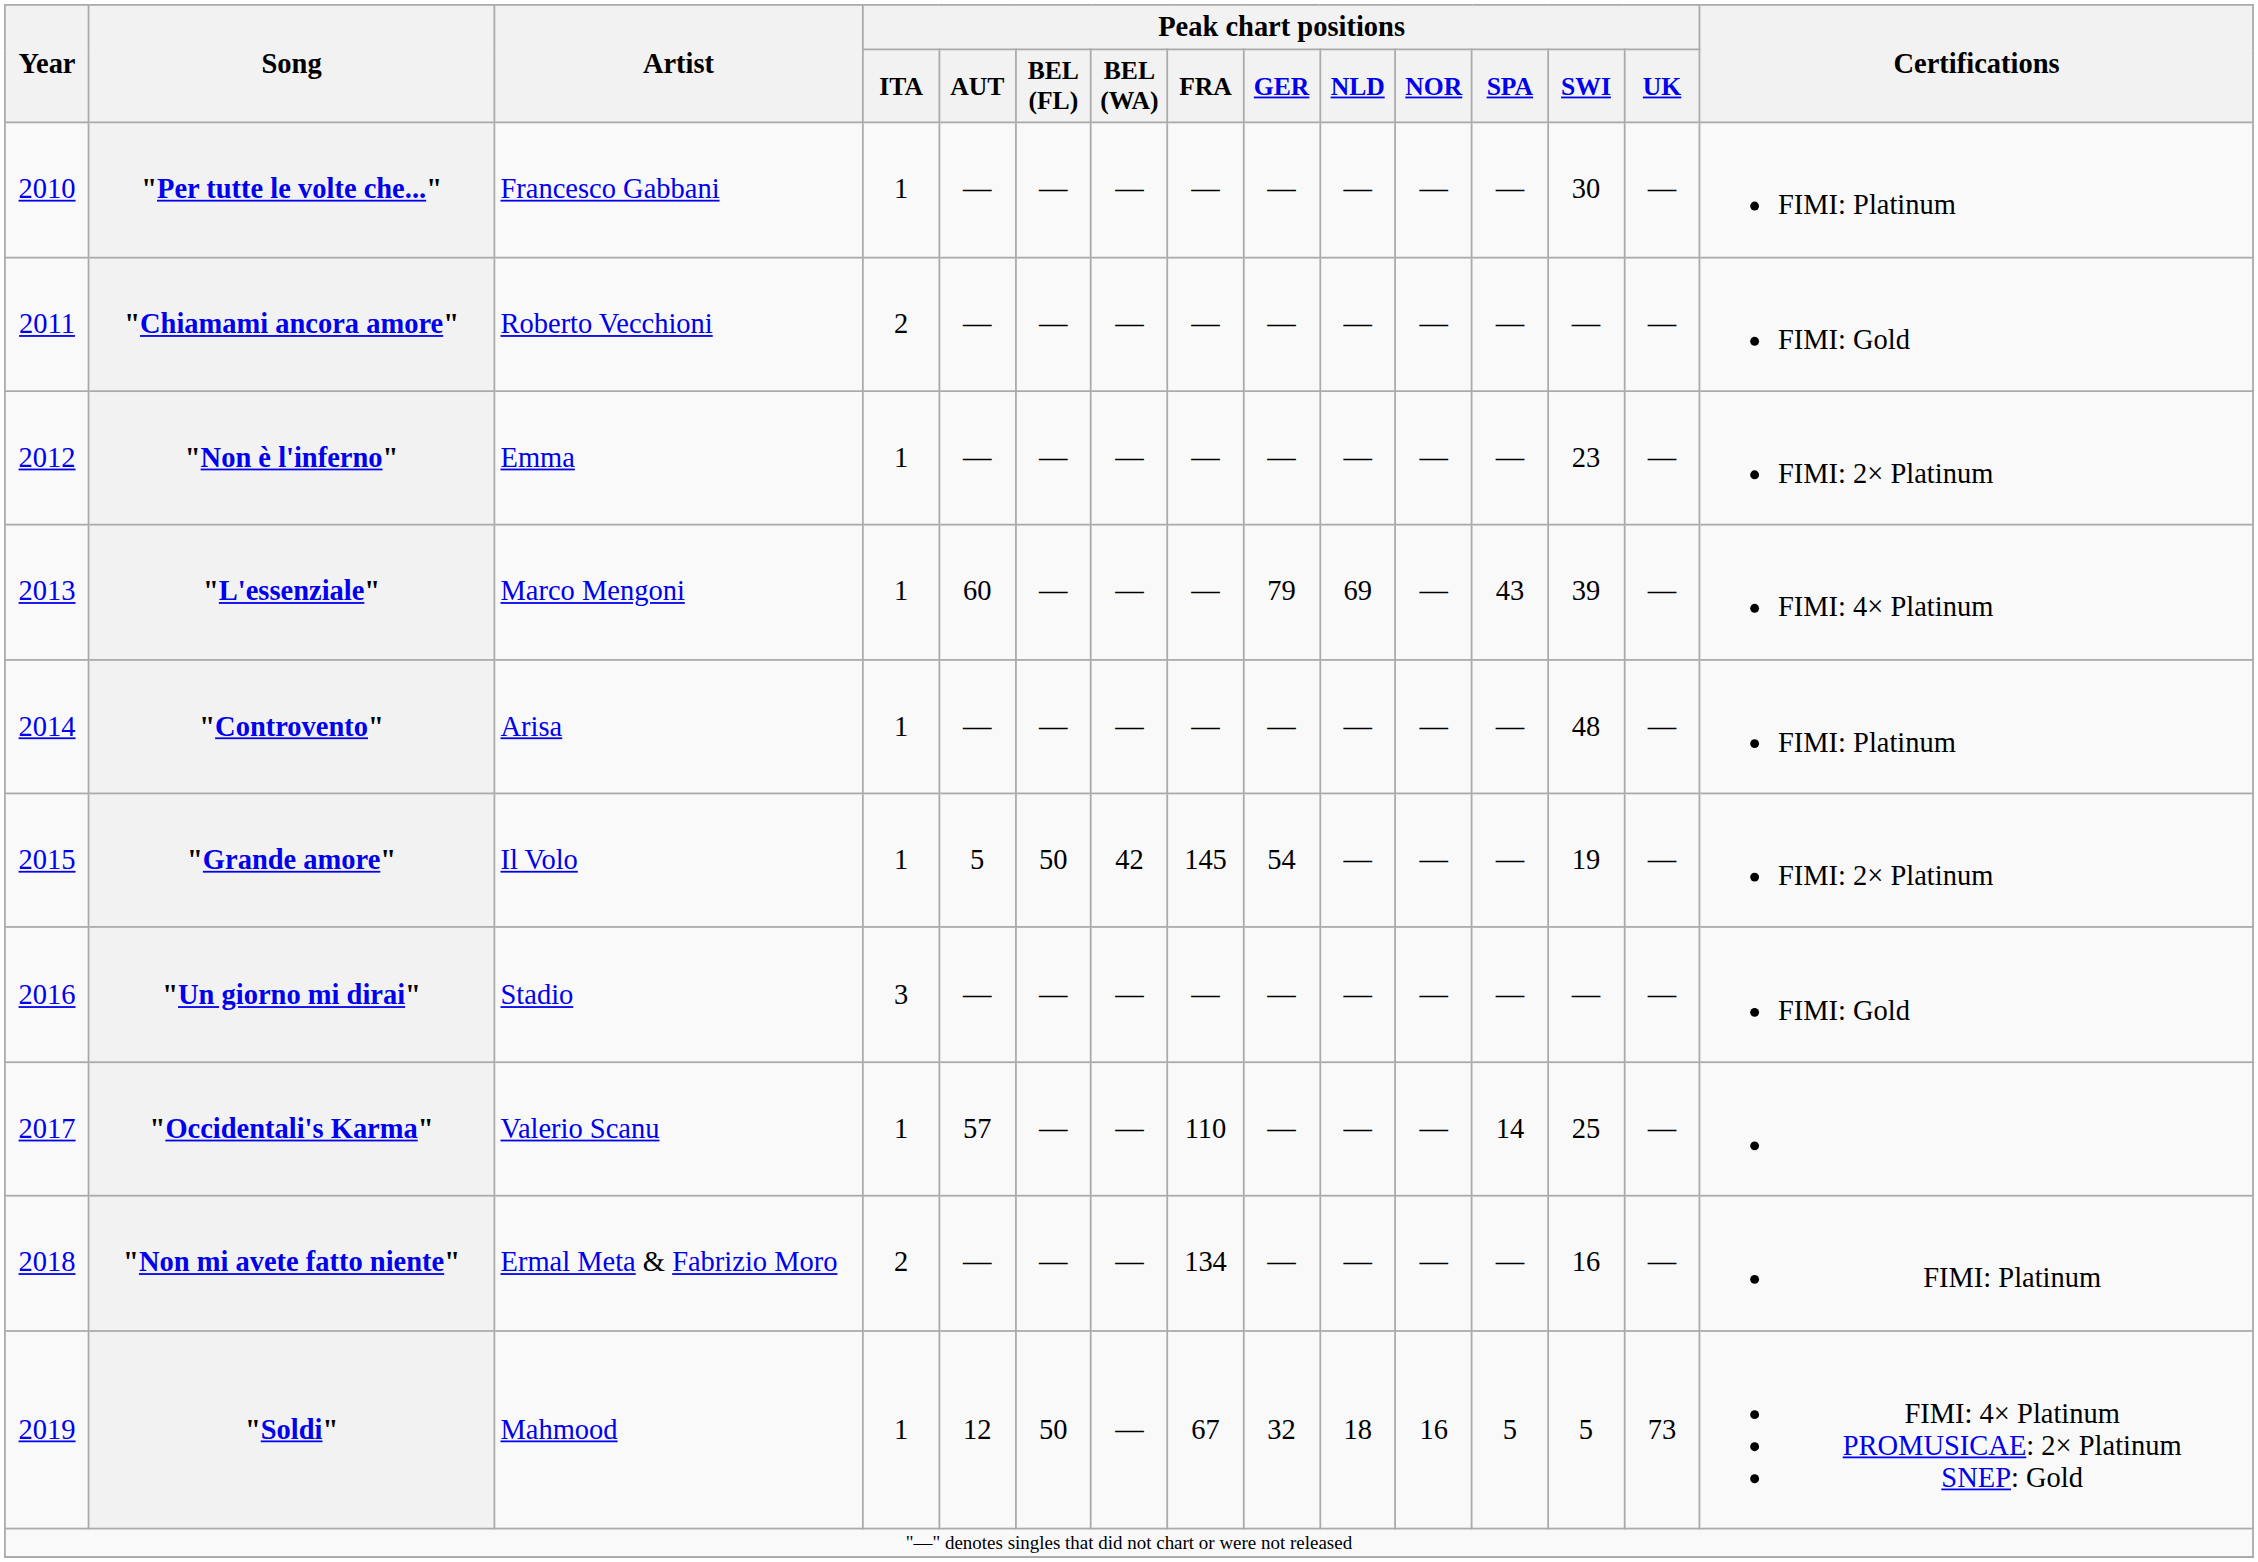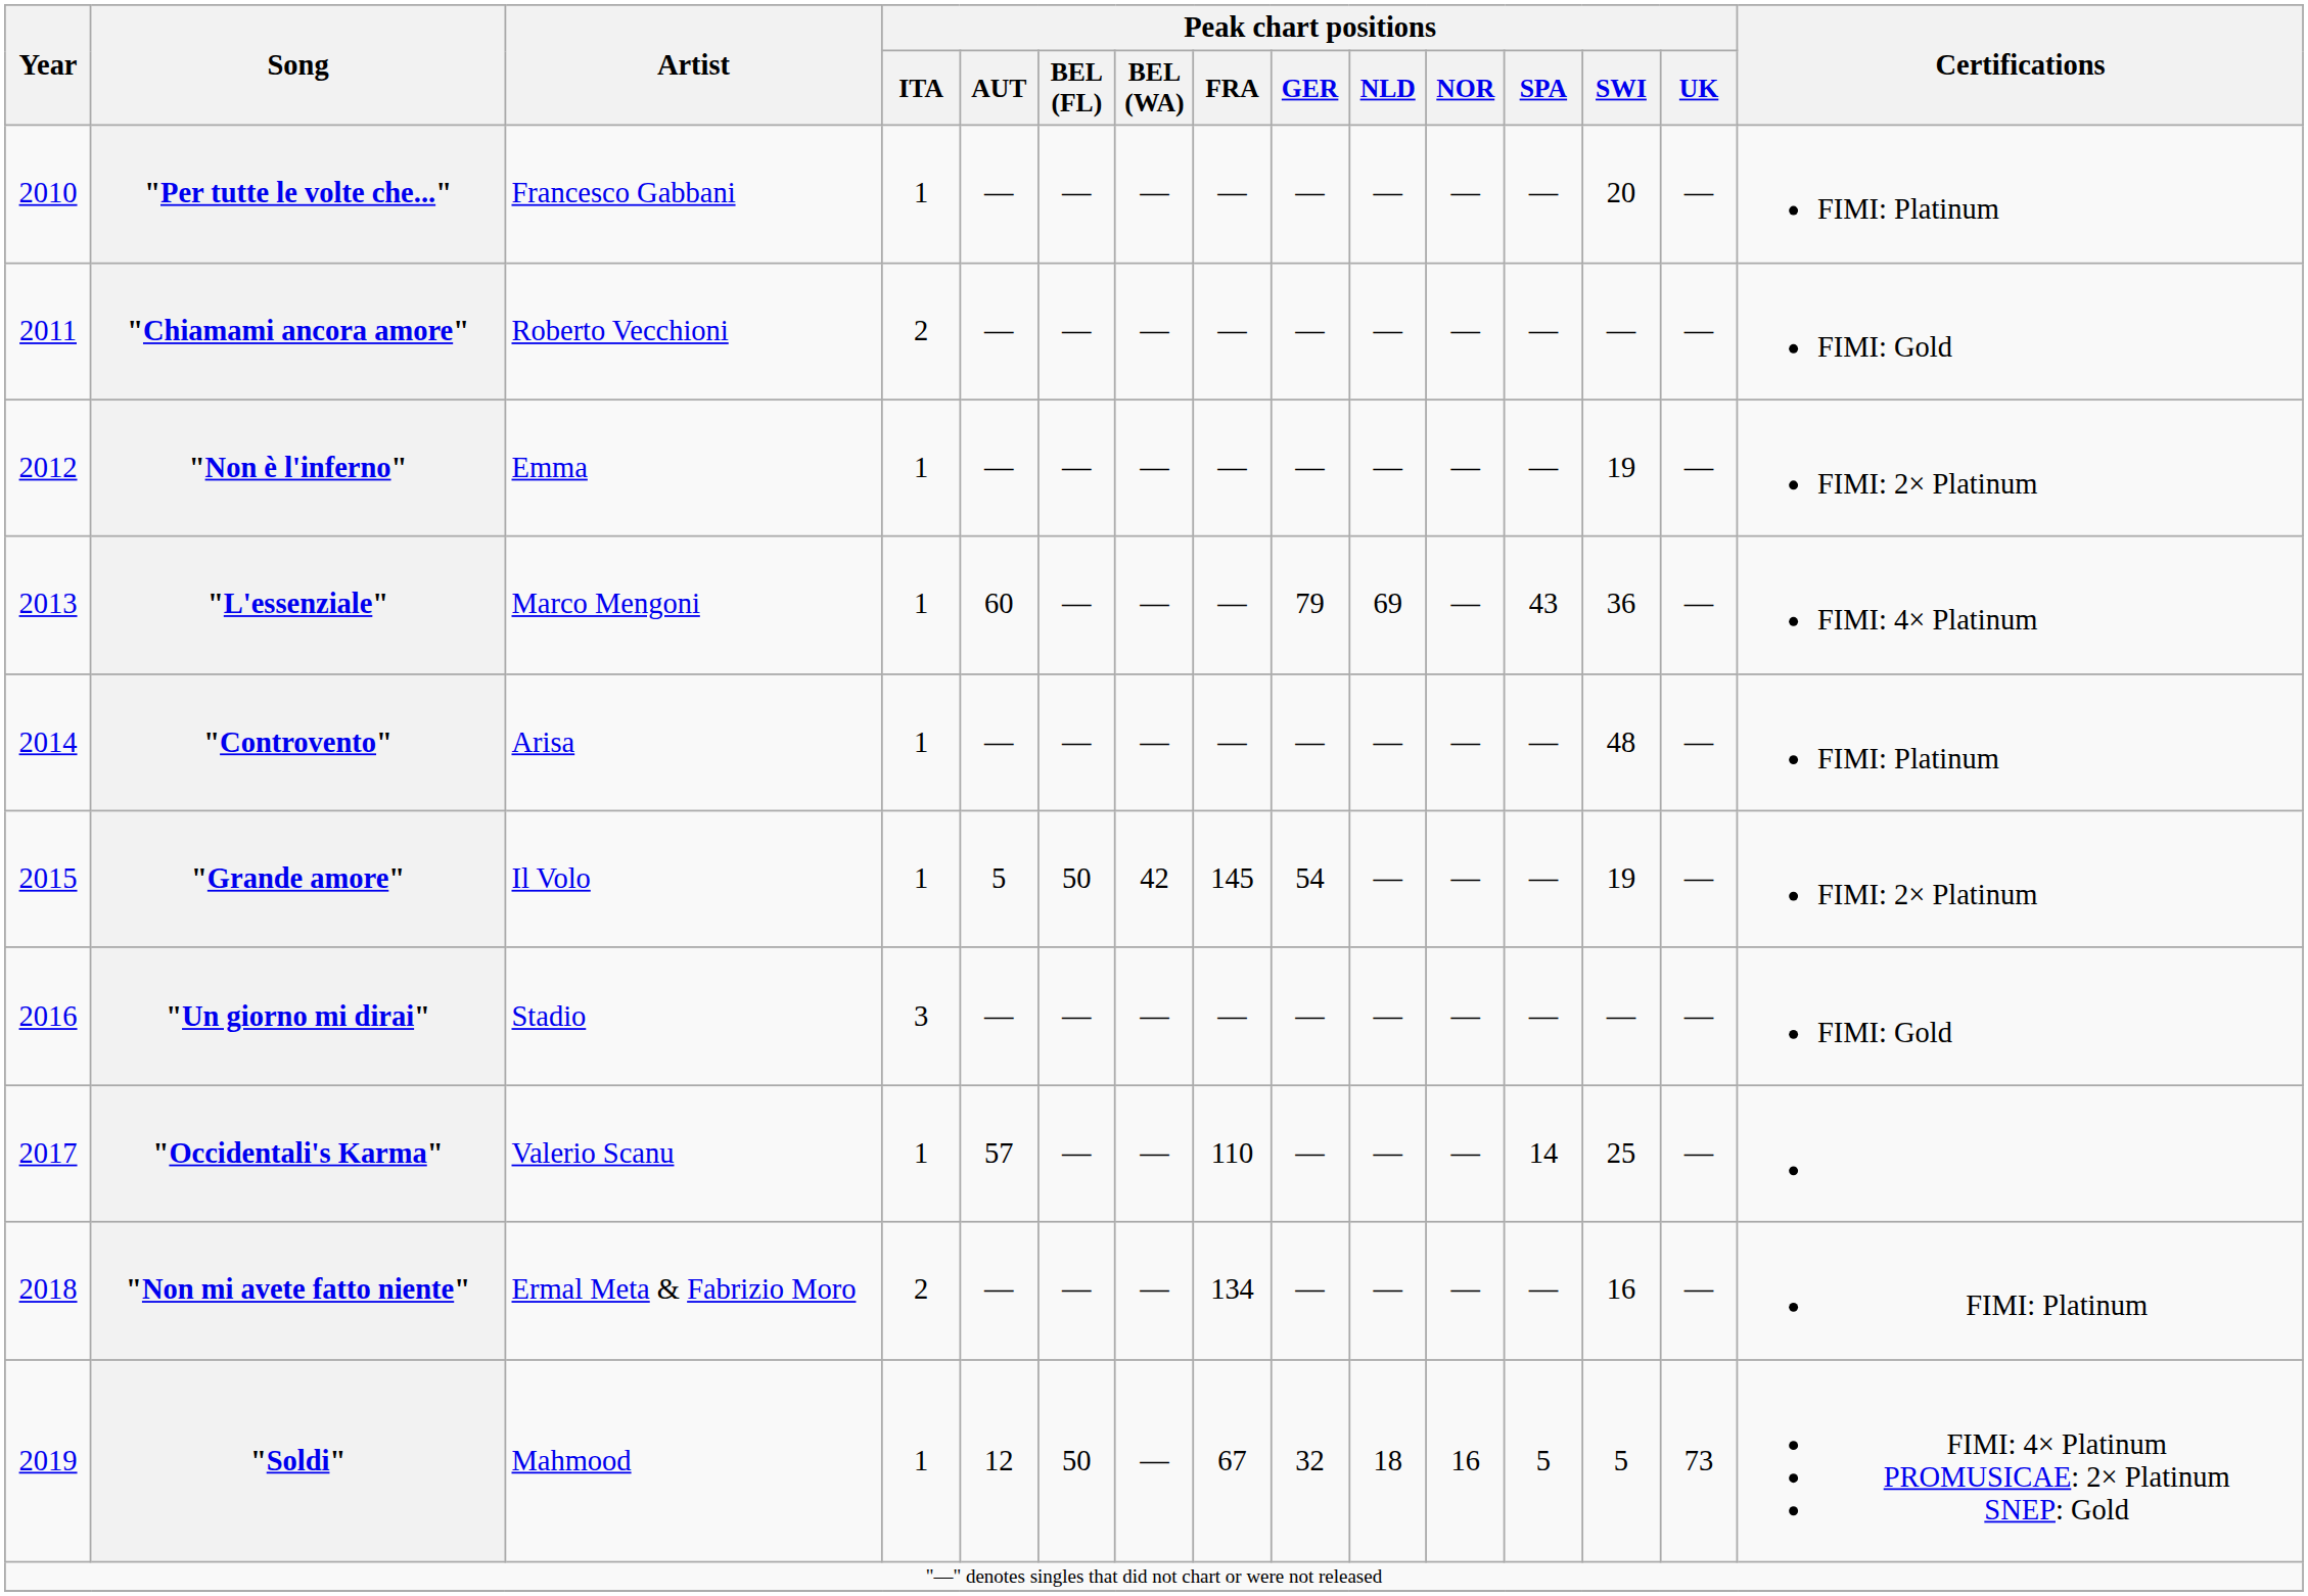 <table class="wikitable plainrowheaders" style="text-align:center;width:100%;">
 <tr>
 <th rowspan="2" style="width:40px;">Year</th>
 <th rowspan="2" style="width:220px;">Song</th>
 <th rowspan="2" style="width:200px;">Artist</th>
 <th colspan="11">Peak chart positions</th>
 <th rowspan="2">Certifications</th>
 </tr>
 <tr>
 <th scope="col" style="width:2.5em;font-size:90%;">ITA<br></th>
 <th scope="col" style="width:2.5em;font-size:90%;">AUT<br></th>
 <th scope="col" style="width:2.5em;font-size:90%;">BEL<br>(FL)<br></th>
 <th scope="col" style="width:2.5em;font-size:90%;">BEL<br>(WA)<br></th>
 <th scope="col" style="width:2.5em;font-size:90%;">FRA<br></th>
 <th scope="col" style="width:2.5em;font-size:90%;"><a href='#'>GER</a><br></th>
 <th scope="col" style="width:2.5em;font-size:90%;"><a href='#'>NLD</a><br></th>
 <th scope="col" style="width:2.5em;font-size:90%;"><a href='#'>NOR</a><br></th>
 <th scope="col" style="width:2.5em;font-size:90%;"><a href='#'>SPA</a><br></th>
 <th scope="col" style="width:2.5em;font-size:90%;"><a href='#'>SWI</a><br></th>
 <th scope="col" style="width:2.5em;font-size:90%;"><a href='#'>UK</a><br></th>
 </tr>
 <tr>
 <td><a href='#'>2010</a></td>
 <th scope="row">"<a href='#'>Per tutte le volte che...</a>"</th>
 <td style="text-align:left;"><a href='#'>Francesco Gabbani</a></td>
 <td>1</td>
 <td>—</td>
 <td>—</td>
 <td>—</td>
 <td>—</td>
 <td>—</td>
 <td>—</td>
 <td>—</td>
 <td>—</td>
-<td>30</td>
+<td>20</td>
 <td>—</td>
 <td style="text-align:left;"><br><ul><li>FIMI: Platinum</li></ul></td>
 </tr>
 <tr>
 <td><a href='#'>2011</a></td>
 <th scope="row">"<a href='#'>Chiamami ancora amore</a>"</th>
 <td style="text-align:left;"><a href='#'>Roberto Vecchioni</a></td>
 <td>2</td>
 <td>—</td>
 <td>—</td>
 <td>—</td>
 <td>—</td>
 <td>—</td>
 <td>—</td>
 <td>—</td>
 <td>—</td>
 <td>—</td>
 <td>—</td>
 <td style="text-align:left;"><br><ul><li>FIMI: Gold</li></ul></td>
 </tr>
 <tr>
 <td><a href='#'>2012</a></td>
 <th scope="row">"<a href='#'>Non è l'inferno</a>"</th>
 <td style="text-align:left;"><a href='#'>Emma</a></td>
 <td>1</td>
 <td>—</td>
 <td>—</td>
 <td>—</td>
 <td>—</td>
 <td>—</td>
 <td>—</td>
 <td>—</td>
 <td>—</td>
-<td>23</td>
+<td>19</td>
 <td>—</td>
 <td style="text-align:left;"><br><ul><li>FIMI: 2× Platinum</li></ul></td>
 </tr>
 <tr>
 <td><a href='#'>2013</a></td>
 <th scope="row">"<a href='#'>L'essenziale</a>"</th>
 <td style="text-align:left;"><a href='#'>Marco Mengoni</a></td>
 <td>1</td>
 <td>60</td>
 <td>—</td>
 <td>—</td>
 <td>—</td>
 <td>79</td>
 <td>69</td>
 <td>—</td>
 <td>43</td>
-<td>39</td>
+<td>36</td>
 <td>—</td>
 <td style="text-align:left;"><br><ul><li>FIMI: 4× Platinum</li></ul></td>
 </tr>
 <tr>
 <td><a href='#'>2014</a></td>
 <th scope="row">"<a href='#'>Controvento</a>"</th>
 <td style="text-align:left;"><a href='#'>Arisa</a></td>
 <td>1</td>
 <td>—</td>
 <td>—</td>
 <td>—</td>
 <td>—</td>
 <td>—</td>
 <td>—</td>
 <td>—</td>
 <td>—</td>
 <td>48</td>
 <td>—</td>
 <td style="text-align:left;"><br><ul><li>FIMI: Platinum</li></ul></td>
 </tr>
 <tr>
 <td><a href='#'>2015</a></td>
 <th scope="row">"<a href='#'>Grande amore</a>"</th>
 <td style="text-align:left;"><a href='#'>Il Volo</a></td>
 <td>1</td>
 <td>5</td>
 <td>50</td>
 <td>42</td>
 <td>145</td>
 <td>54</td>
 <td>—</td>
 <td>—</td>
 <td>—</td>
 <td>19</td>
 <td>—</td>
 <td style="text-align:left;"><br><ul><li>FIMI: 2× Platinum</li></ul></td>
 </tr>
 <tr>
 <td><a href='#'>2016</a></td>
 <th scope="row">"<a href='#'>Un giorno mi dirai</a>"</th>
 <td style="text-align:left;"><a href='#'>Stadio</a></td>
 <td>3</td>
 <td>—</td>
 <td>—</td>
 <td>—</td>
 <td>—</td>
 <td>—</td>
 <td>—</td>
 <td>—</td>
 <td>—</td>
 <td>—</td>
 <td>—</td>
 <td style="text-align:left;"><br><ul><li>FIMI: Gold</li></ul></td>
 </tr>
 <tr>
 <td><a href='#'>2017</a></td>
 <th scope="row">"<a href='#'>Occidentali's Karma</a>"</th>
 <td style="text-align:left;"><a href='#'>Valerio Scanu</a></td>
 <td>1</td>
 <td>57</td>
 <td>—</td>
 <td>—</td>
 <td>110</td>
 <td>—</td>
 <td>—</td>
 <td>—</td>
 <td>14</td>
 <td>25</td>
 <td>—</td>
 <td><br><ul><li></li></ul></td>
 </tr>
 <tr>
 <td><a href='#'>2018</a></td>
 <th scope="row">"<a href='#'>Non mi avete fatto niente</a>"</th>
 <td style="text-align:left;"><a href='#'>Ermal Meta</a> & <a href='#'>Fabrizio Moro</a></td>
 <td>2</td>
 <td>—</td>
 <td>—</td>
 <td>—</td>
 <td>134</td>
 <td>—</td>
 <td>—</td>
 <td>—</td>
 <td>—</td>
 <td>16</td>
 <td>—</td>
 <td><br><ul><li>FIMI: Platinum</li></ul></td>
 </tr>
 <tr>
 <td><a href='#'>2019</a></td>
 <th scope="row">"<a href='#'>Soldi</a>"</th>
 <td style="text-align:left;"><a href='#'>Mahmood</a></td>
 <td>1</td>
 <td>12</td>
 <td>50</td>
 <td>—</td>
 <td>67</td>
 <td>32</td>
 <td>18</td>
 <td>16</td>
 <td>5</td>
 <td>5</td>
 <td>73</td>
 <td><br><ul><li>FIMI: 4× Platinum</li><li><a href='#'>PROMUSICAE</a>: 2× Platinum</li><li><a href='#'>SNEP</a>: Gold</li></ul></td>
 </tr>
 <tr>
 <td colspan="30" style="text-align:center;font-size:8pt">"—" denotes singles that did not chart or were not released</td>
 </tr>
 <tr>
 </tr>
 </table>
